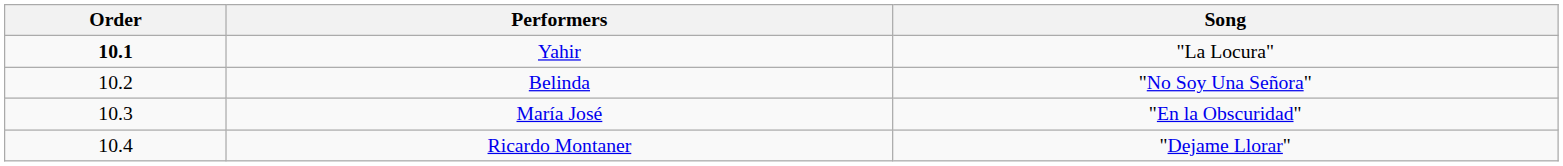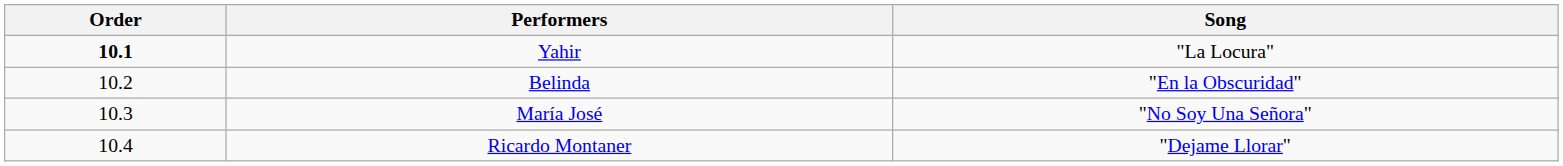 <table class="wikitable" style="text-align:center; width:100%">
 <tr>
 <th width="05%">Order</th>
 <th width="15%">Performers</th>
 <th width="15%">Song</th>
 </tr>
 <tr>
 <td><strong>10.1</strong></td>
 <td><a href='#'>Yahir</a></td>
 <td>"La Locura"</td>
 </tr>
 <tr>
 <td>10.2</td>
 <td><a href='#'>Belinda</a></td>
-<td>"<a href='#'>No Soy Una Señora</a>"</td>
+<td>"<a href='#'>En la Obscuridad</a>"</td>
 </tr>
 <tr>
 <td>10.3</td>
 <td><a href='#'>María José</a></td>
-<td>"<a href='#'>En la Obscuridad</a>"</td>
+<td>"<a href='#'>No Soy Una Señora</a>"</td>
 </tr>
 <tr>
 <td>10.4</td>
 <td><a href='#'>Ricardo Montaner</a></td>
 <td>"<a href='#'>Dejame Llorar</a>"</td>
 </tr>
 </table>
